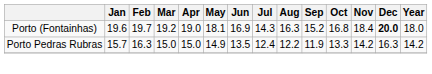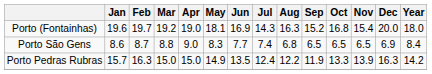 <table class="wikitable sortable" style="text-align: center">
 <tr>
 <th></th>
 <th><strong>Jan</strong></th>
 <th><strong>Feb</strong></th>
 <th><strong>Mar</strong></th>
 <th><strong>Apr</strong></th>
 <th><strong>May</strong></th>
 <th><strong>Jun</strong></th>
 <th><strong>Jul</strong></th>
 <th><strong>Aug</strong></th>
 <th><strong>Sep</strong></th>
 <th><strong>Oct</strong></th>
 <th><strong>Nov</strong></th>
 <th><strong>Dec</strong></th>
 <th><strong>Year</strong></th>
 </tr>
 <tr>
 <td>Porto (Fontainhas)</td>
 <td>19.6</td>
 <td>19.7</td>
 <td>19.2</td>
 <td>19.0</td>
 <td>18.1</td>
 <td>16.9</td>
 <td>14.3</td>
 <td>16.3</td>
 <td>15.2</td>
 <td>16.8</td>
-<td>18.4</td>
-<td><strong>20.0</strong></td>
+<td>15.4</td>
+<td>20.0</td>
 <td>18.0</td>
+</tr>
+<tr>
+<td>Porto São Gens</td>
+<td>8.6</td>
+<td>8.7</td>
+<td>8.8</td>
+<td>9.0</td>
+<td>8.3</td>
+<td>7.7</td>
+<td>7.4</td>
+<td>6.8</td>
+<td>6.5</td>
+<td>6.5</td>
+<td>6.5</td>
+<td>6.9</td>
+<td>8.4</td>
 </tr>
 <tr>
 <td>Porto Pedras Rubras</td>
 <td>15.7</td>
 <td>16.3</td>
 <td>15.0</td>
 <td>15.0</td>
 <td>14.9</td>
 <td>13.5</td>
 <td>12.4</td>
 <td>12.2</td>
 <td>11.9</td>
 <td>13.3</td>
-<td>14.2</td>
+<td>13.9</td>
 <td>16.3</td>
 <td>14.2</td>
 </tr>
 <tr>
 </tr>
 </table>
